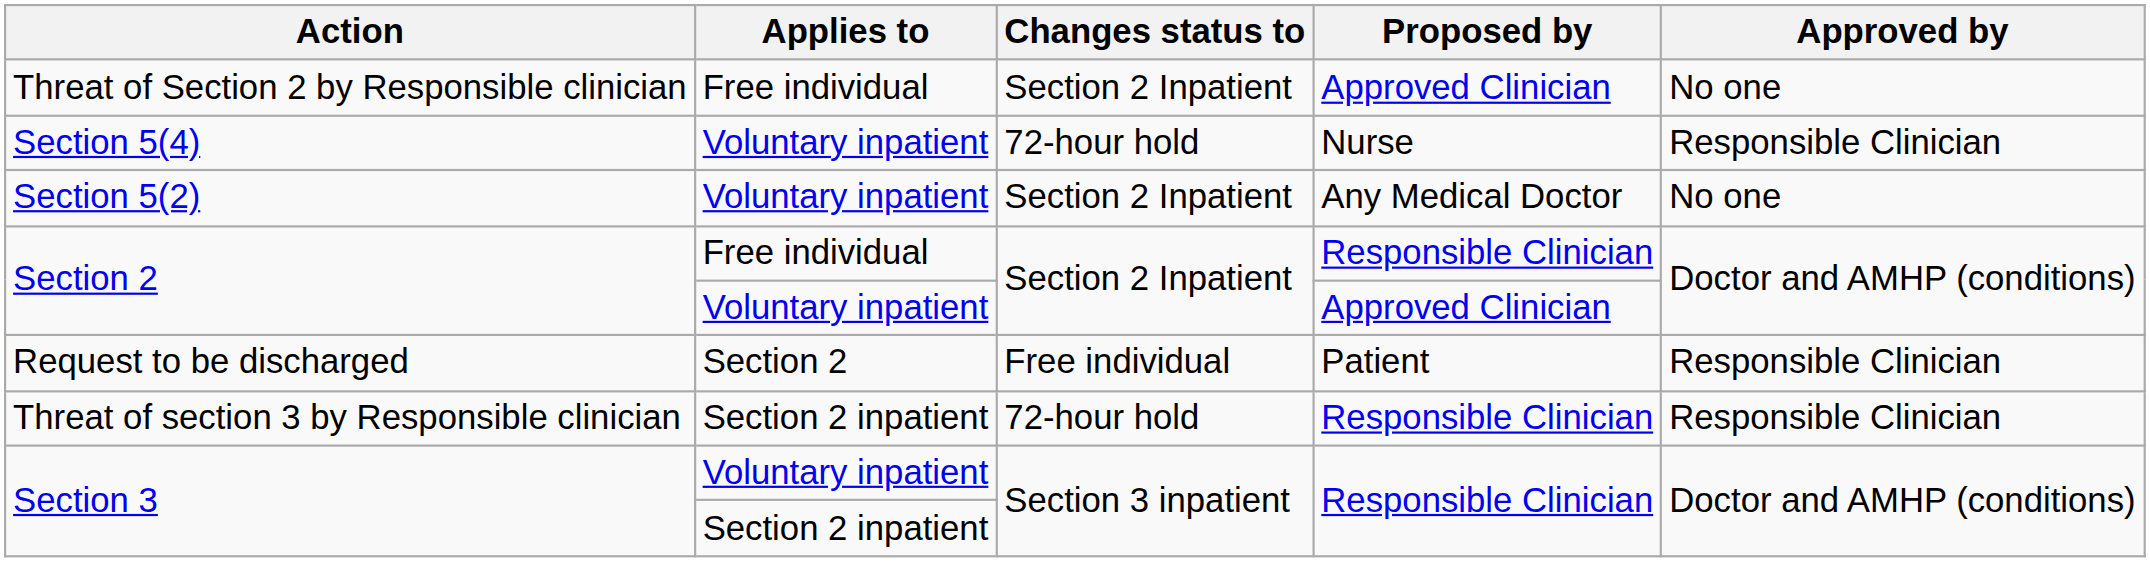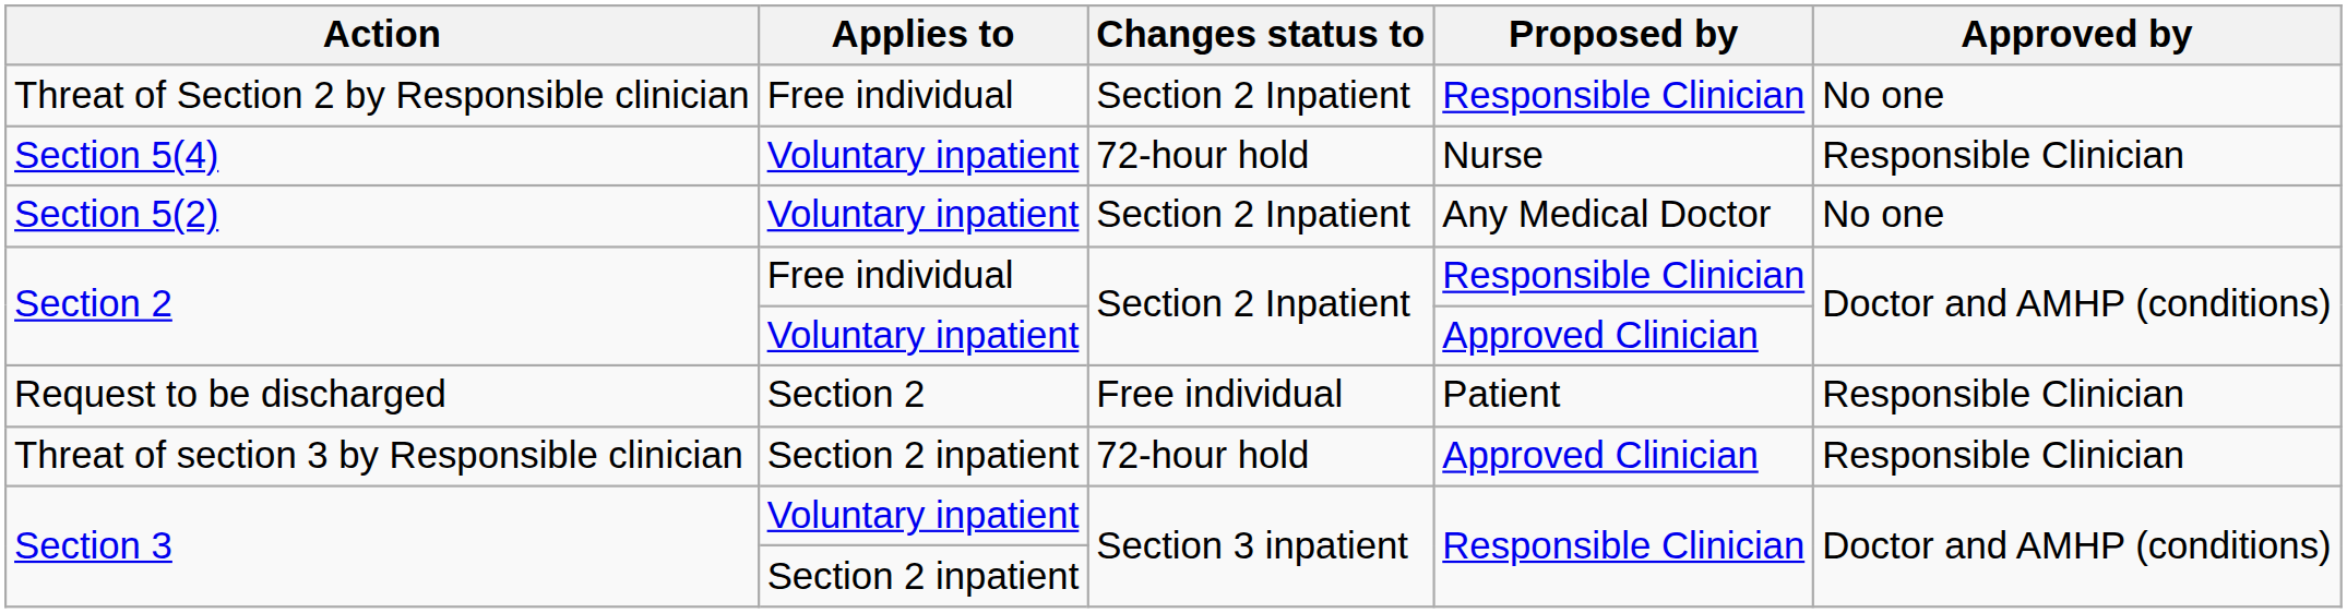 <table class="wikitable">
 <tr>
 <th>Action</th>
 <th>Applies to</th>
 <th>Changes status to</th>
 <th>Proposed by</th>
 <th>Approved by</th>
 </tr>
 <tr>
 <td>Threat of Section 2 by Responsible clinician</td>
 <td>Free individual</td>
 <td>Section 2 Inpatient</td>
-<td><a href='#'>Approved Clinician</a></td>
+<td><a href='#'>Responsible Clinician</a></td>
 <td>No one</td>
 </tr>
 <tr>
 <td><a href='#'>Section 5(4)</a></td>
 <td><a href='#'>Voluntary inpatient</a></td>
 <td>72-hour hold</td>
 <td>Nurse</td>
 <td>Responsible Clinician</td>
 </tr>
 <tr>
 <td><a href='#'>Section 5(2)</a></td>
 <td><a href='#'>Voluntary inpatient</a></td>
 <td>Section 2 Inpatient</td>
 <td>Any Medical Doctor</td>
 <td>No one</td>
 </tr>
 <tr>
 <td rowspan="2"><a href='#'>Section 2</a></td>
 <td>Free individual</td>
 <td rowspan="2">Section 2 Inpatient</td>
 <td><a href='#'>Responsible Clinician</a></td>
 <td rowspan="2">Doctor and AMHP (conditions)</td>
 </tr>
 <tr>
 <td><a href='#'>Voluntary inpatient</a></td>
 <td><a href='#'>Approved Clinician</a></td>
 </tr>
 <tr>
 <td>Request to be discharged</td>
 <td>Section 2</td>
 <td>Free individual</td>
 <td>Patient</td>
 <td>Responsible Clinician</td>
 </tr>
 <tr>
 <td>Threat of section 3 by Responsible clinician</td>
 <td>Section 2 inpatient</td>
 <td>72-hour hold</td>
-<td><a href='#'>Responsible Clinician</a></td>
+<td><a href='#'>Approved Clinician</a></td>
 <td>Responsible Clinician</td>
 </tr>
 <tr>
 <td rowspan="2"><a href='#'>Section 3</a></td>
 <td><a href='#'>Voluntary inpatient</a></td>
 <td rowspan="2">Section 3 inpatient</td>
 <td rowspan="2"><a href='#'>Responsible Clinician</a></td>
 <td rowspan="2">Doctor and AMHP (conditions)</td>
 </tr>
 <tr>
 <td>Section 2 inpatient</td>
 </tr>
 </table>
